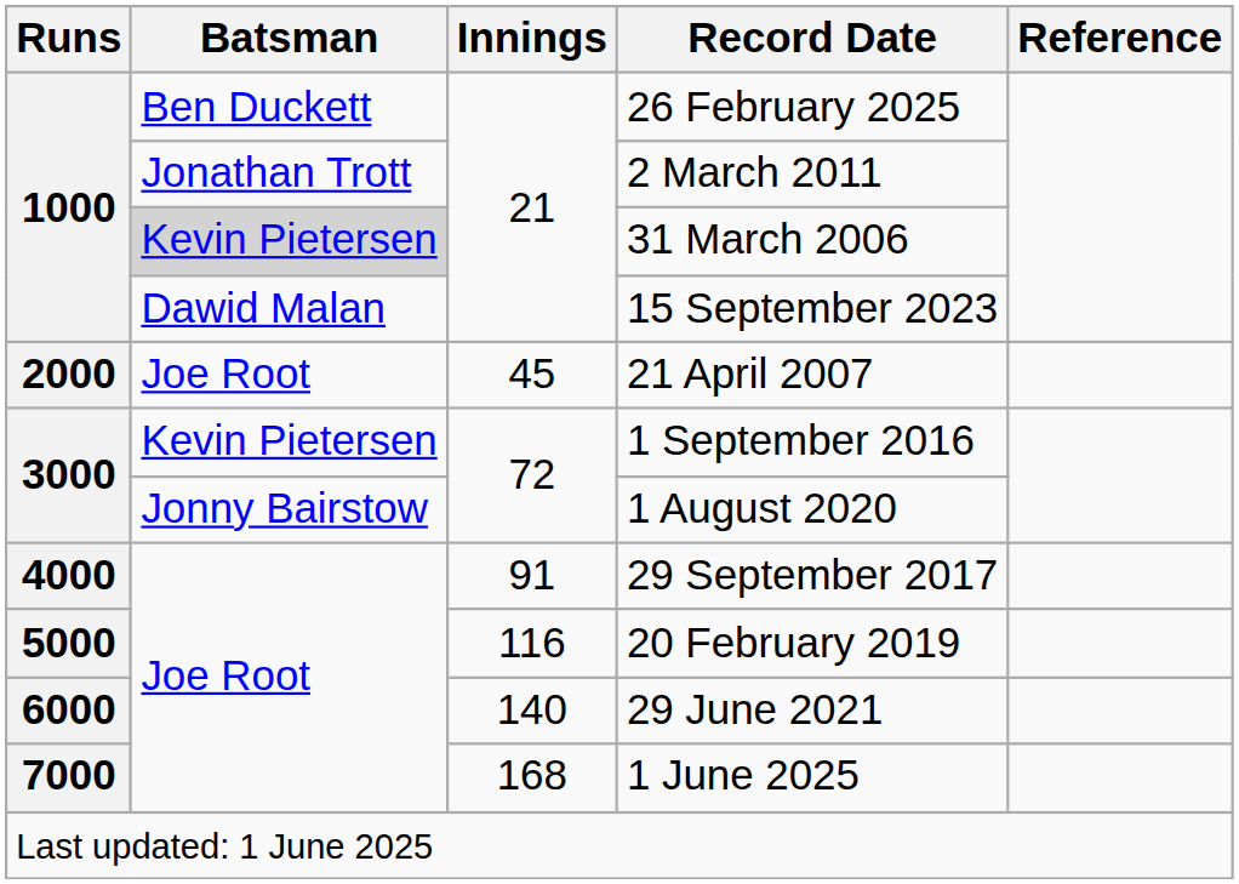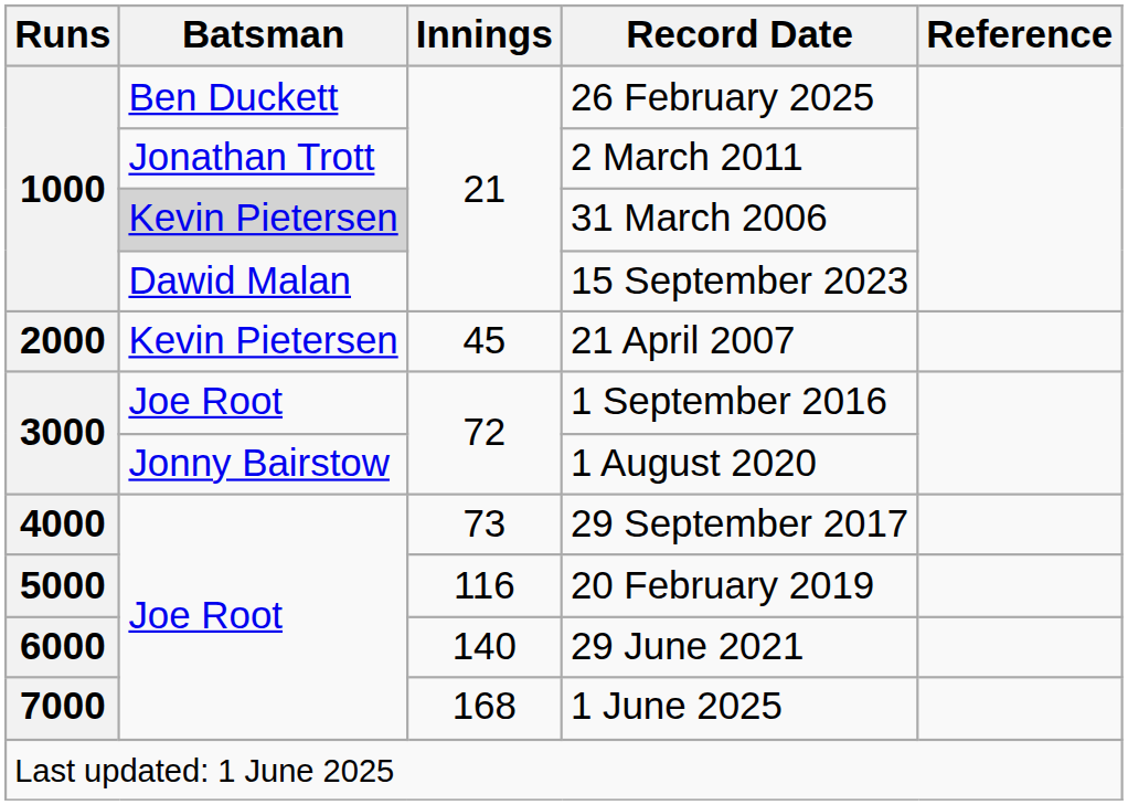 <table class="wikitable plainrowheaders">
 <tr>
 <th scope="col" style="text-align:center;">Runs</th>
 <th scope="col" style="text-align:center;">Batsman</th>
 <th scope="col" style="text-align:center;">Innings</th>
 <th scope="col" style="text-align:center;">Record Date</th>
 <th scope="col">Reference</th>
 </tr>
 <tr>
 <th scope=row style=text-align:center; rowspan="4">1000</th>
 <td><a href='#'>Ben Duckett</a></td>
 <td rowspan="4" align=center>21</td>
 <td>26 February 2025</td>
 <td rowspan=4></td>
 </tr>
 <tr>
 <td><a href='#'>Jonathan Trott</a></td>
 <td>2 March 2011</td>
 </tr>
 <tr>
 <td style="background: lightgrey;"><a href='#'>Kevin Pietersen</a></td>
 <td>31 March 2006</td>
 </tr>
 <tr>
 <td><a href='#'>Dawid Malan</a></td>
 <td>15 September 2023</td>
 </tr>
 <tr>
 <th scope=row style=text-align:center;>2000</th>
-<td><a href='#'>Joe Root</a></td>
+<td><a href='#'>Kevin Pietersen</a></td>
 <td align=center>45</td>
 <td>21 April 2007</td>
 <td></td>
 </tr>
 <tr>
 <th scope=row style=text-align:center; rowspan=2>3000</th>
-<td><a href='#'>Kevin Pietersen</a></td>
+<td><a href='#'>Joe Root</a></td>
 <td rowspan="2" align=center>72</td>
 <td>1 September 2016</td>
 <td rowspan=2></td>
 </tr>
 <tr>
 <td><a href='#'>Jonny Bairstow</a></td>
 <td>1 August 2020</td>
 </tr>
 <tr>
 <th scope=row style=text-align:center;>4000</th>
 <td rowspan="4"><a href='#'>Joe Root</a></td>
-<td align=center>91</td>
+<td align=center>73</td>
 <td>29 September 2017</td>
 <td></td>
 </tr>
 <tr>
 <th scope=row style=text-align:center;>5000</th>
 <td align=center>116</td>
 <td>20 February 2019</td>
 <td></td>
 </tr>
 <tr>
 <th scope=row style=text-align:center;>6000</th>
 <td align=center>140</td>
 <td>29 June 2021</td>
 <td></td>
 </tr>
 <tr>
 <th scope=row style=text-align:center;>7000</th>
 <td align=center>168</td>
 <td>1 June 2025</td>
 <td></td>
 </tr>
 <tr class="sortbottom">
 <td colspan="6"><small>Last updated: 1 June 2025</small></td>
 </tr>
 </table>
